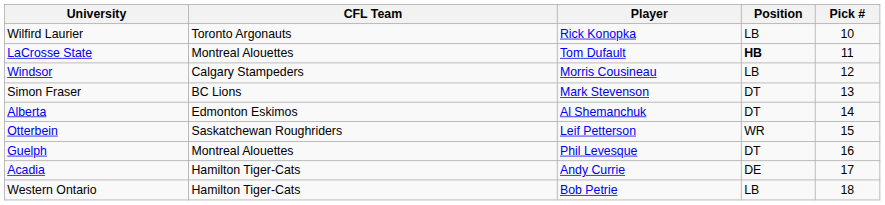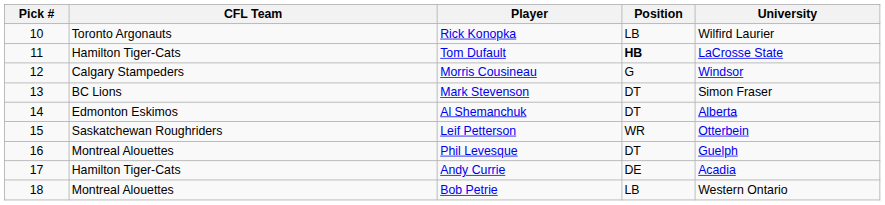 <table class="wikitable" style="width: 90%">
 <tr>
-<th width=20%>University</th>
+<th width=7%>Pick #</th>
 <th width=40%>CFL Team</th>
 <th width=20%>Player</th>
 <th width=8%>Position</th>
-<th width=7%>Pick #</th>
+<th width=20%>University</th>
 </tr>
 <tr>
-<td>Wilfird Laurier</td>
+<td align=center>10</td>
 <td>Toronto Argonauts</td>
 <td><a href='#'>Rick Konopka</a></td>
 <td>LB</td>
-<td align=center>10</td>
+<td>Wilfird Laurier</td>
 </tr>
 <tr>
-<td><a href='#'>LaCrosse State</a></td>
-<td>Montreal Alouettes</td>
+<td align=center>11</td>
+<td>Hamilton Tiger-Cats</td>
 <td><a href='#'>Tom Dufault</a></td>
 <td><strong>HB</strong></td>
-<td align=center>11</td>
+<td><a href='#'>LaCrosse State</a></td>
 </tr>
 <tr>
-<td><a href='#'>Windsor</a></td>
+<td align=center>12</td>
 <td>Calgary Stampeders</td>
 <td><a href='#'>Morris Cousineau</a></td>
-<td>LB</td>
-<td align=center>12</td>
+<td>G</td>
+<td><a href='#'>Windsor</a></td>
 </tr>
 <tr>
-<td>Simon Fraser</td>
+<td align=center>13</td>
 <td>BC Lions</td>
 <td><a href='#'>Mark Stevenson</a></td>
 <td>DT</td>
-<td align=center>13</td>
+<td>Simon Fraser</td>
 </tr>
 <tr>
-<td><a href='#'>Alberta</a></td>
+<td align=center>14</td>
 <td>Edmonton Eskimos</td>
 <td><a href='#'>Al Shemanchuk</a></td>
 <td>DT</td>
-<td align=center>14</td>
+<td><a href='#'>Alberta</a></td>
 </tr>
 <tr>
-<td><a href='#'>Otterbein</a></td>
+<td align=center>15</td>
 <td>Saskatchewan Roughriders</td>
 <td><a href='#'>Leif Petterson</a></td>
 <td>WR</td>
-<td align=center>15</td>
+<td><a href='#'>Otterbein</a></td>
 </tr>
 <tr>
-<td><a href='#'>Guelph</a></td>
+<td align=center>16</td>
 <td>Montreal Alouettes</td>
 <td><a href='#'>Phil Levesque</a></td>
 <td>DT</td>
-<td align=center>16</td>
+<td><a href='#'>Guelph</a></td>
 </tr>
 <tr>
-<td><a href='#'>Acadia</a></td>
+<td align=center>17</td>
 <td>Hamilton Tiger-Cats</td>
 <td><a href='#'>Andy Currie</a></td>
 <td>DE</td>
-<td align=center>17</td>
+<td><a href='#'>Acadia</a></td>
 </tr>
 <tr>
-<td>Western Ontario</td>
-<td>Hamilton Tiger-Cats</td>
+<td align=center>18</td>
+<td>Montreal Alouettes</td>
 <td><a href='#'>Bob Petrie</a></td>
 <td>LB</td>
-<td align=center>18</td>
+<td>Western Ontario</td>
 </tr>
 </table>
